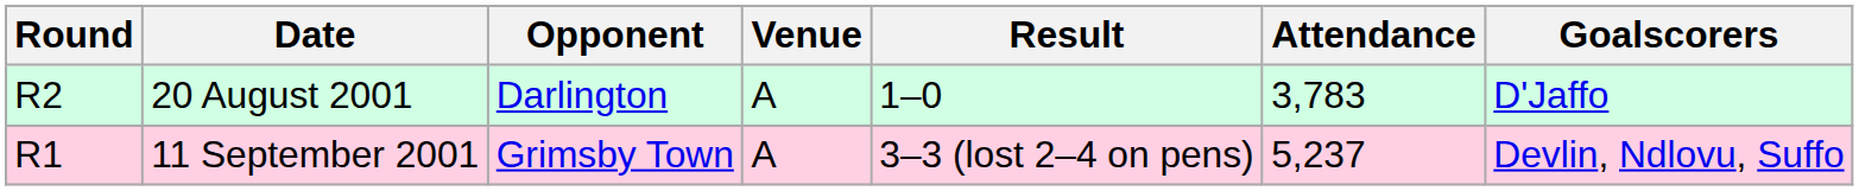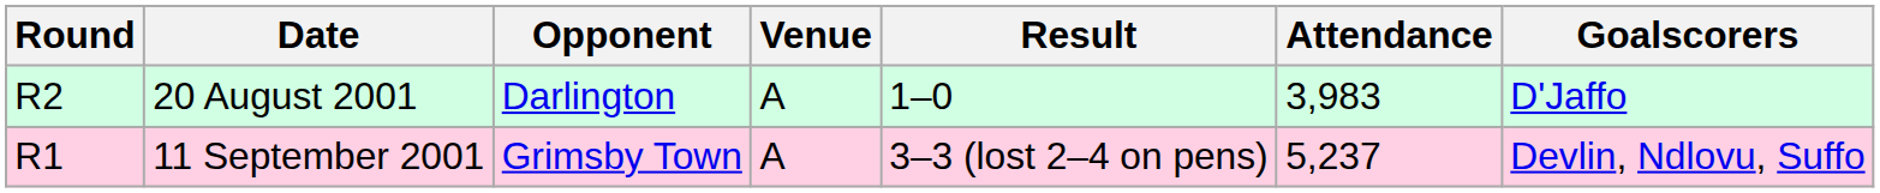 <table class="wikitable">
 <tr>
 <th>Round</th>
 <th>Date</th>
 <th>Opponent</th>
 <th>Venue</th>
 <th>Result</th>
 <th>Attendance</th>
 <th>Goalscorers</th>
 </tr>
 <tr style="background-color: #d0ffe3;">
 <td>R2</td>
 <td>20 August 2001</td>
 <td><a href='#'>Darlington</a></td>
 <td>A</td>
 <td>1–0</td>
-<td>3,783</td>
+<td>3,983</td>
 <td><a href='#'>D'Jaffo</a></td>
 </tr>
 <tr style="background-color: #ffd0e3;">
 <td>R1</td>
 <td>11 September 2001</td>
 <td><a href='#'>Grimsby Town</a></td>
 <td>A</td>
 <td>3–3 (lost 2–4 on pens)</td>
 <td>5,237</td>
 <td><a href='#'>Devlin</a>, <a href='#'>Ndlovu</a>, <a href='#'>Suffo</a></td>
 </tr>
 </table>
